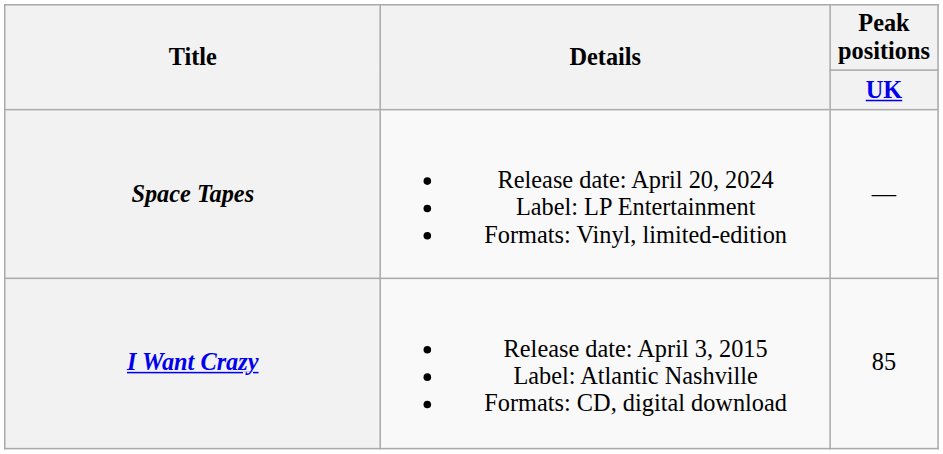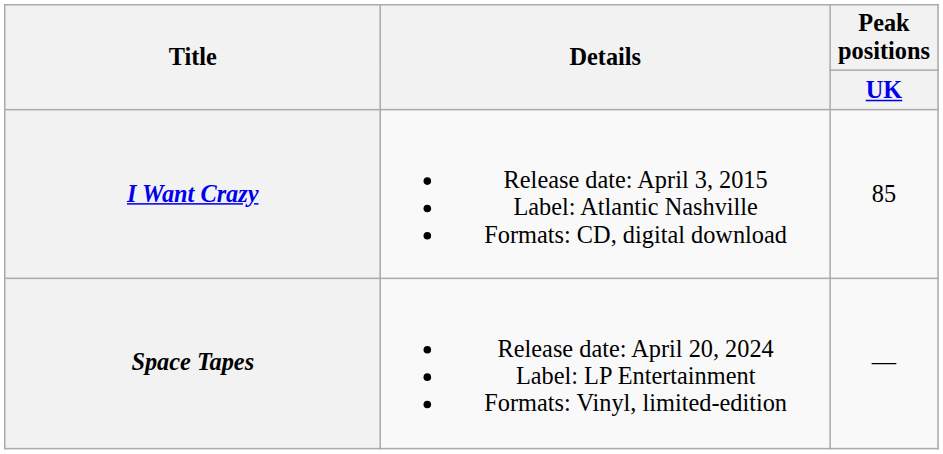 <table class="wikitable plainrowheaders" style="text-align:center;">
 <tr>
 <th rowspan="2" style="width:15em;">Title</th>
 <th rowspan="2" style="width:18em;">Details</th>
 <th>Peak positions</th>
 </tr>
 <tr>
 <th style="width:4em;"><a href='#'>UK</a><br></th>
 </tr>
 <tr>
+<th scope="row"><em><a href='#'>I Want Crazy</a></em></th>
+<td><br><ul><li>Release date: April 3, 2015 </li><li>Label: Atlantic Nashville</li><li>Formats: CD, digital download</li></ul></td>
+<td>85</td>
+</tr>
+<tr>
 <th scope="row"><em>Space Tapes</em></th>
 <td><br><ul><li>Release date: April 20, 2024</li><li>Label: LP Entertainment</li><li>Formats: Vinyl, limited-edition</li></ul></td>
 <td>—</td>
 </tr>
-<tr>
-<th scope="row"><em><a href='#'>I Want Crazy</a></em></th>
-<td><br><ul><li>Release date: April 3, 2015 </li><li>Label: Atlantic Nashville</li><li>Formats: CD, digital download</li></ul></td>
-<td>85</td>
-</tr>
 </table>
